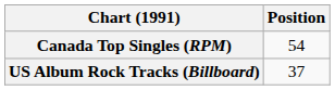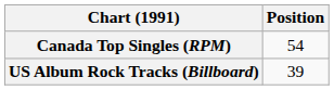 <table class="wikitable plainrowheaders" style="text-align:center">
 <tr>
 <th>Chart (1991)</th>
 <th>Position</th>
 </tr>
 <tr>
 <th scope="row">Canada Top Singles (<em>RPM</em>)</th>
 <td>54</td>
 </tr>
 <tr>
 <th scope="row">US Album Rock Tracks (<em>Billboard</em>)</th>
-<td>37</td>
+<td>39</td>
 </tr>
 </table>
